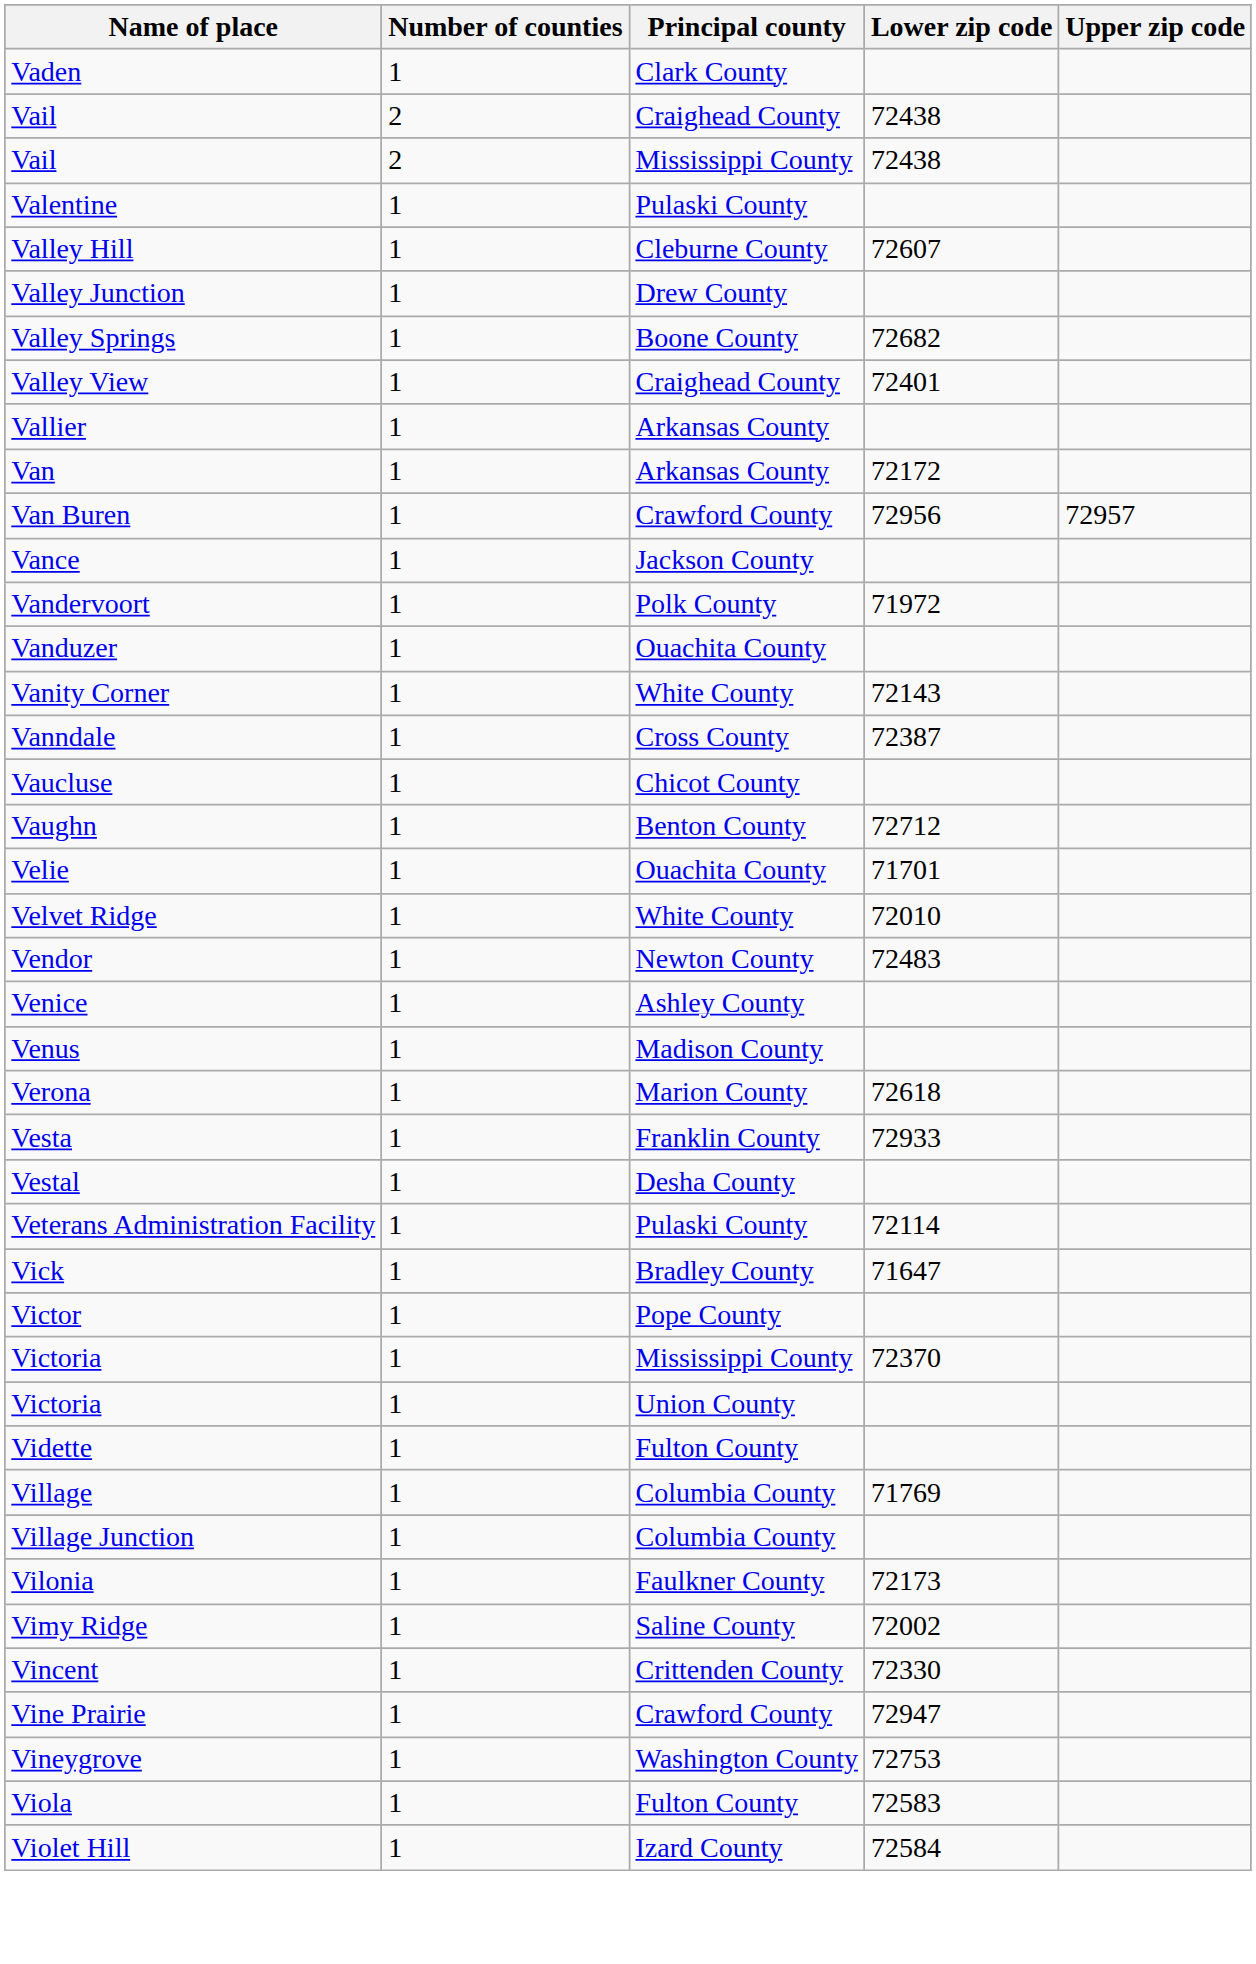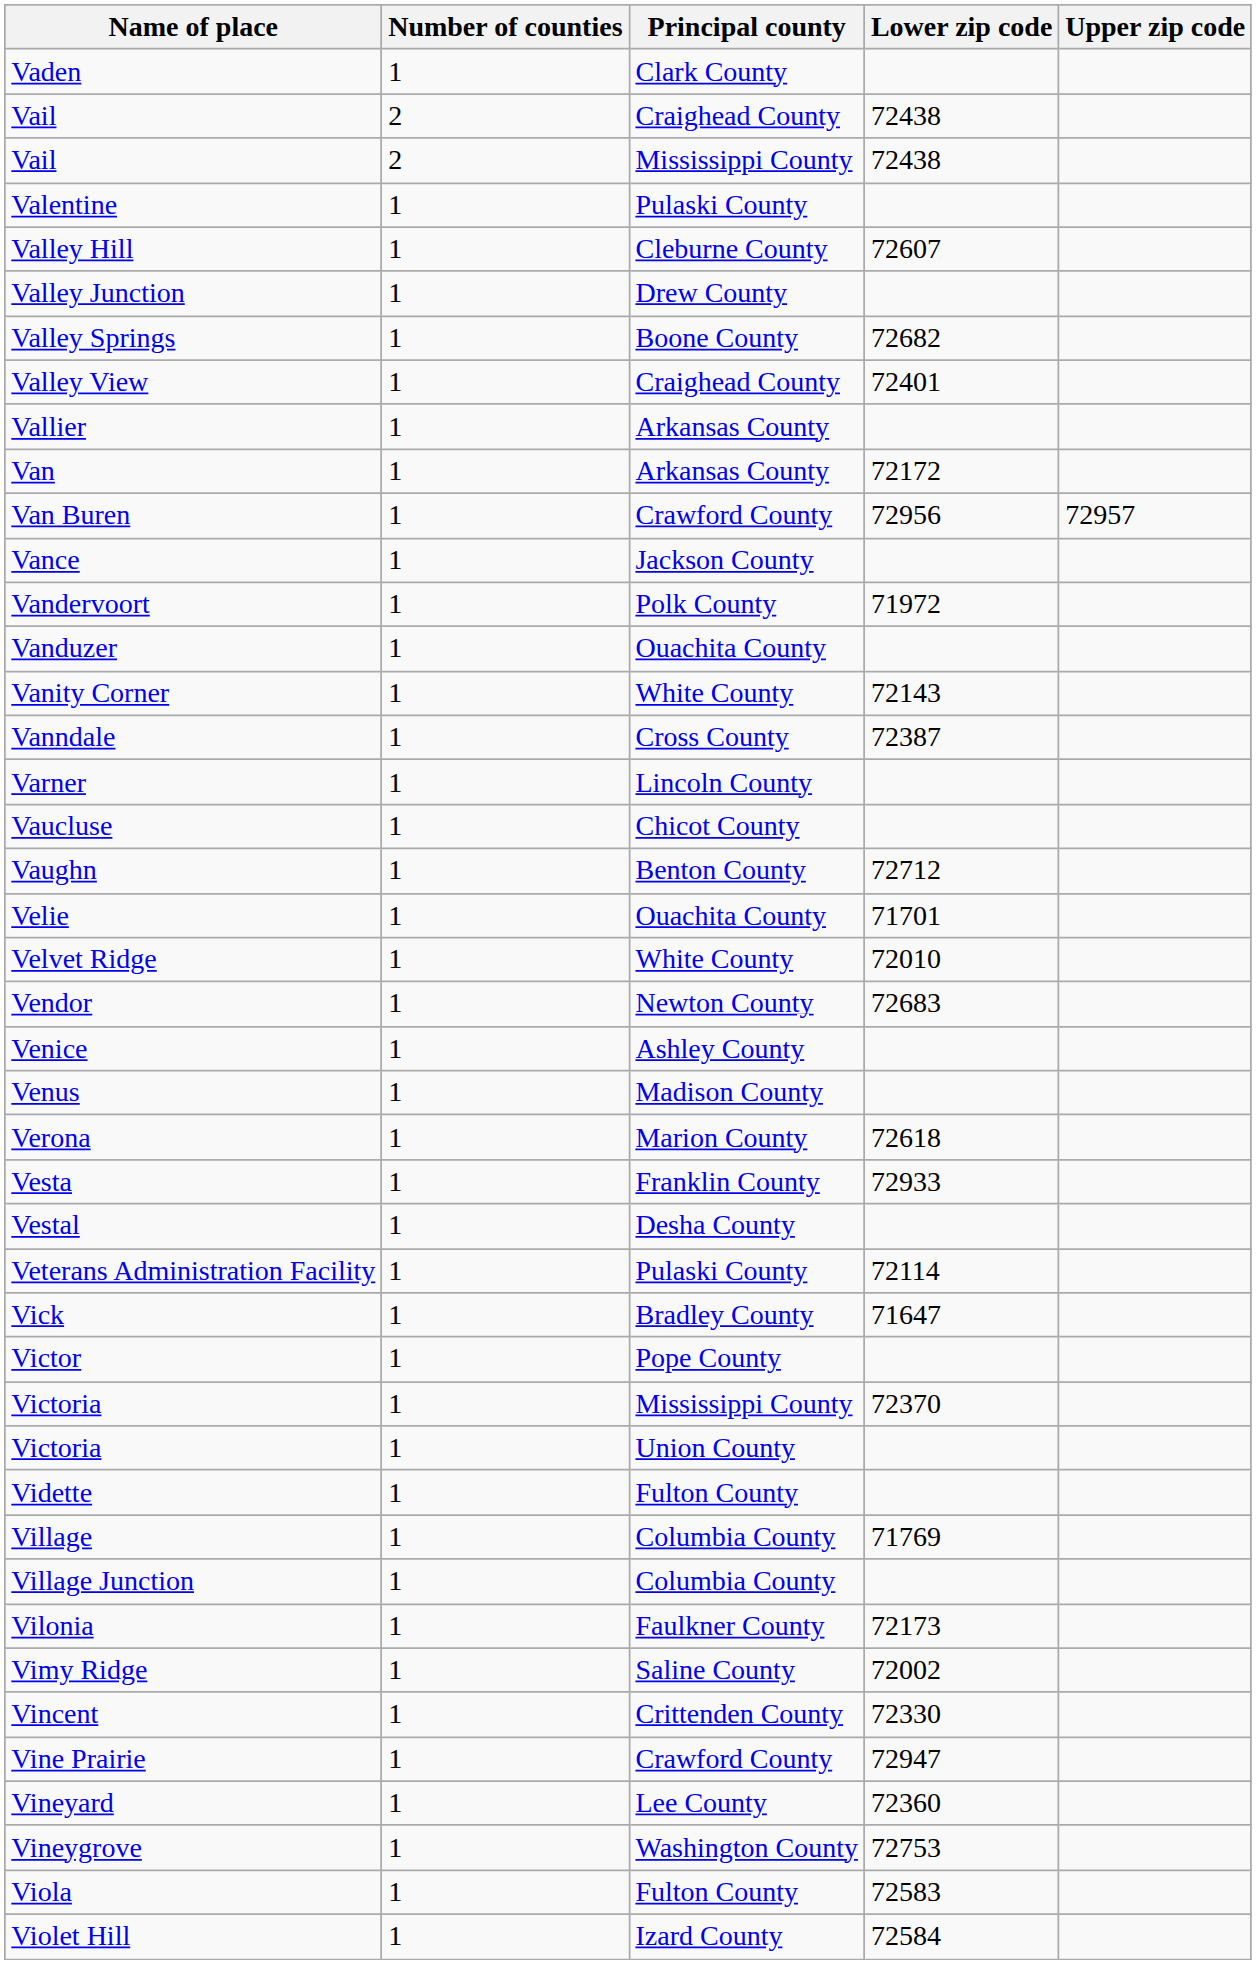 <table class="wikitable">
 <tr>
 <th>Name of place</th>
 <th>Number of counties</th>
 <th>Principal county</th>
 <th>Lower zip code</th>
 <th>Upper zip code</th>
 </tr>
 <tr>
 <td><a href='#'>Vaden</a></td>
 <td>1</td>
 <td><a href='#'>Clark County</a></td>
 <td> </td>
 <td> </td>
 </tr>
 <tr>
 <td><a href='#'>Vail</a></td>
 <td>2</td>
 <td><a href='#'>Craighead County</a></td>
 <td>72438</td>
 <td> </td>
 </tr>
 <tr>
 <td><a href='#'>Vail</a></td>
 <td>2</td>
 <td><a href='#'>Mississippi County</a></td>
 <td>72438</td>
 <td> </td>
 </tr>
 <tr>
 <td><a href='#'>Valentine</a></td>
 <td>1</td>
 <td><a href='#'>Pulaski County</a></td>
 <td> </td>
 <td> </td>
 </tr>
 <tr>
 <td><a href='#'>Valley Hill</a></td>
 <td>1</td>
 <td><a href='#'>Cleburne County</a></td>
 <td>72607</td>
 <td> </td>
 </tr>
 <tr>
 <td><a href='#'>Valley Junction</a></td>
 <td>1</td>
 <td><a href='#'>Drew County</a></td>
 <td> </td>
 <td> </td>
 </tr>
 <tr>
 <td><a href='#'>Valley Springs</a></td>
 <td>1</td>
 <td><a href='#'>Boone County</a></td>
 <td>72682</td>
 <td> </td>
 </tr>
 <tr>
 <td><a href='#'>Valley View</a></td>
 <td>1</td>
 <td><a href='#'>Craighead County</a></td>
 <td>72401</td>
 <td> </td>
 </tr>
 <tr>
 <td><a href='#'>Vallier</a></td>
 <td>1</td>
 <td><a href='#'>Arkansas County</a></td>
 <td> </td>
 <td> </td>
 </tr>
 <tr>
 <td><a href='#'>Van</a></td>
 <td>1</td>
 <td><a href='#'>Arkansas County</a></td>
 <td>72172</td>
 <td> </td>
 </tr>
 <tr>
 <td><a href='#'>Van Buren</a></td>
 <td>1</td>
 <td><a href='#'>Crawford County</a></td>
 <td>72956</td>
 <td>72957</td>
 </tr>
 <tr>
 <td><a href='#'>Vance</a></td>
 <td>1</td>
 <td><a href='#'>Jackson County</a></td>
 <td> </td>
 <td> </td>
 </tr>
 <tr>
 <td><a href='#'>Vandervoort</a></td>
 <td>1</td>
 <td><a href='#'>Polk County</a></td>
 <td>71972</td>
 <td> </td>
 </tr>
 <tr>
 <td><a href='#'>Vanduzer</a></td>
 <td>1</td>
 <td><a href='#'>Ouachita County</a></td>
 <td> </td>
 <td> </td>
 </tr>
 <tr>
 <td><a href='#'>Vanity Corner</a></td>
 <td>1</td>
 <td><a href='#'>White County</a></td>
 <td>72143</td>
 <td> </td>
 </tr>
 <tr>
 <td><a href='#'>Vanndale</a></td>
 <td>1</td>
 <td><a href='#'>Cross County</a></td>
 <td>72387</td>
 <td> </td>
 </tr>
 <tr>
+<td><a href='#'>Varner</a></td>
+<td>1</td>
+<td><a href='#'>Lincoln County</a></td>
+<td> </td>
+<td> </td>
+</tr>
+<tr>
 <td><a href='#'>Vaucluse</a></td>
 <td>1</td>
 <td><a href='#'>Chicot County</a></td>
 <td> </td>
 <td> </td>
 </tr>
 <tr>
 <td><a href='#'>Vaughn</a></td>
 <td>1</td>
 <td><a href='#'>Benton County</a></td>
 <td>72712</td>
 <td> </td>
 </tr>
 <tr>
 <td><a href='#'>Velie</a></td>
 <td>1</td>
 <td><a href='#'>Ouachita County</a></td>
 <td>71701</td>
 <td> </td>
 </tr>
 <tr>
 <td><a href='#'>Velvet Ridge</a></td>
 <td>1</td>
 <td><a href='#'>White County</a></td>
 <td>72010</td>
 <td> </td>
 </tr>
 <tr>
 <td><a href='#'>Vendor</a></td>
 <td>1</td>
 <td><a href='#'>Newton County</a></td>
-<td>72483</td>
+<td>72683</td>
 <td> </td>
 </tr>
 <tr>
 <td><a href='#'>Venice</a></td>
 <td>1</td>
 <td><a href='#'>Ashley County</a></td>
 <td> </td>
 <td> </td>
 </tr>
 <tr>
 <td><a href='#'>Venus</a></td>
 <td>1</td>
 <td><a href='#'>Madison County</a></td>
 <td> </td>
 <td> </td>
 </tr>
 <tr>
 <td><a href='#'>Verona</a></td>
 <td>1</td>
 <td><a href='#'>Marion County</a></td>
 <td>72618</td>
 <td> </td>
 </tr>
 <tr>
 <td><a href='#'>Vesta</a></td>
 <td>1</td>
 <td><a href='#'>Franklin County</a></td>
 <td>72933</td>
 <td> </td>
 </tr>
 <tr>
 <td><a href='#'>Vestal</a></td>
 <td>1</td>
 <td><a href='#'>Desha County</a></td>
 <td> </td>
 <td> </td>
 </tr>
 <tr>
 <td><a href='#'>Veterans Administration Facility</a></td>
 <td>1</td>
 <td><a href='#'>Pulaski County</a></td>
 <td>72114</td>
 <td> </td>
 </tr>
 <tr>
 <td><a href='#'>Vick</a></td>
 <td>1</td>
 <td><a href='#'>Bradley County</a></td>
 <td>71647</td>
 <td> </td>
 </tr>
 <tr>
 <td><a href='#'>Victor</a></td>
 <td>1</td>
 <td><a href='#'>Pope County</a></td>
 <td> </td>
 <td> </td>
 </tr>
 <tr>
 <td><a href='#'>Victoria</a></td>
 <td>1</td>
 <td><a href='#'>Mississippi County</a></td>
 <td>72370</td>
 <td> </td>
 </tr>
 <tr>
 <td><a href='#'>Victoria</a></td>
 <td>1</td>
 <td><a href='#'>Union County</a></td>
 <td> </td>
 <td> </td>
 </tr>
 <tr>
 <td><a href='#'>Vidette</a></td>
 <td>1</td>
 <td><a href='#'>Fulton County</a></td>
 <td> </td>
 <td> </td>
 </tr>
 <tr>
 <td><a href='#'>Village</a></td>
 <td>1</td>
 <td><a href='#'>Columbia County</a></td>
 <td>71769</td>
 <td> </td>
 </tr>
 <tr>
 <td><a href='#'>Village Junction</a></td>
 <td>1</td>
 <td><a href='#'>Columbia County</a></td>
 <td> </td>
 <td> </td>
 </tr>
 <tr>
 <td><a href='#'>Vilonia</a></td>
 <td>1</td>
 <td><a href='#'>Faulkner County</a></td>
 <td>72173</td>
 <td> </td>
 </tr>
 <tr>
 <td><a href='#'>Vimy Ridge</a></td>
 <td>1</td>
 <td><a href='#'>Saline County</a></td>
 <td>72002</td>
 <td> </td>
 </tr>
 <tr>
 <td><a href='#'>Vincent</a></td>
 <td>1</td>
 <td><a href='#'>Crittenden County</a></td>
 <td>72330</td>
 <td> </td>
 </tr>
 <tr>
 <td><a href='#'>Vine Prairie</a></td>
 <td>1</td>
 <td><a href='#'>Crawford County</a></td>
 <td>72947</td>
 <td> </td>
 </tr>
 <tr>
+<td><a href='#'>Vineyard</a></td>
+<td>1</td>
+<td><a href='#'>Lee County</a></td>
+<td>72360</td>
+<td> </td>
+</tr>
+<tr>
 <td><a href='#'>Vineygrove</a></td>
 <td>1</td>
 <td><a href='#'>Washington County</a></td>
 <td>72753</td>
 <td> </td>
 </tr>
 <tr>
 <td><a href='#'>Viola</a></td>
 <td>1</td>
 <td><a href='#'>Fulton County</a></td>
 <td>72583</td>
 <td> </td>
 </tr>
 <tr>
 <td><a href='#'>Violet Hill</a></td>
 <td>1</td>
 <td><a href='#'>Izard County</a></td>
 <td>72584</td>
 <td> </td>
 </tr>
 </table>
